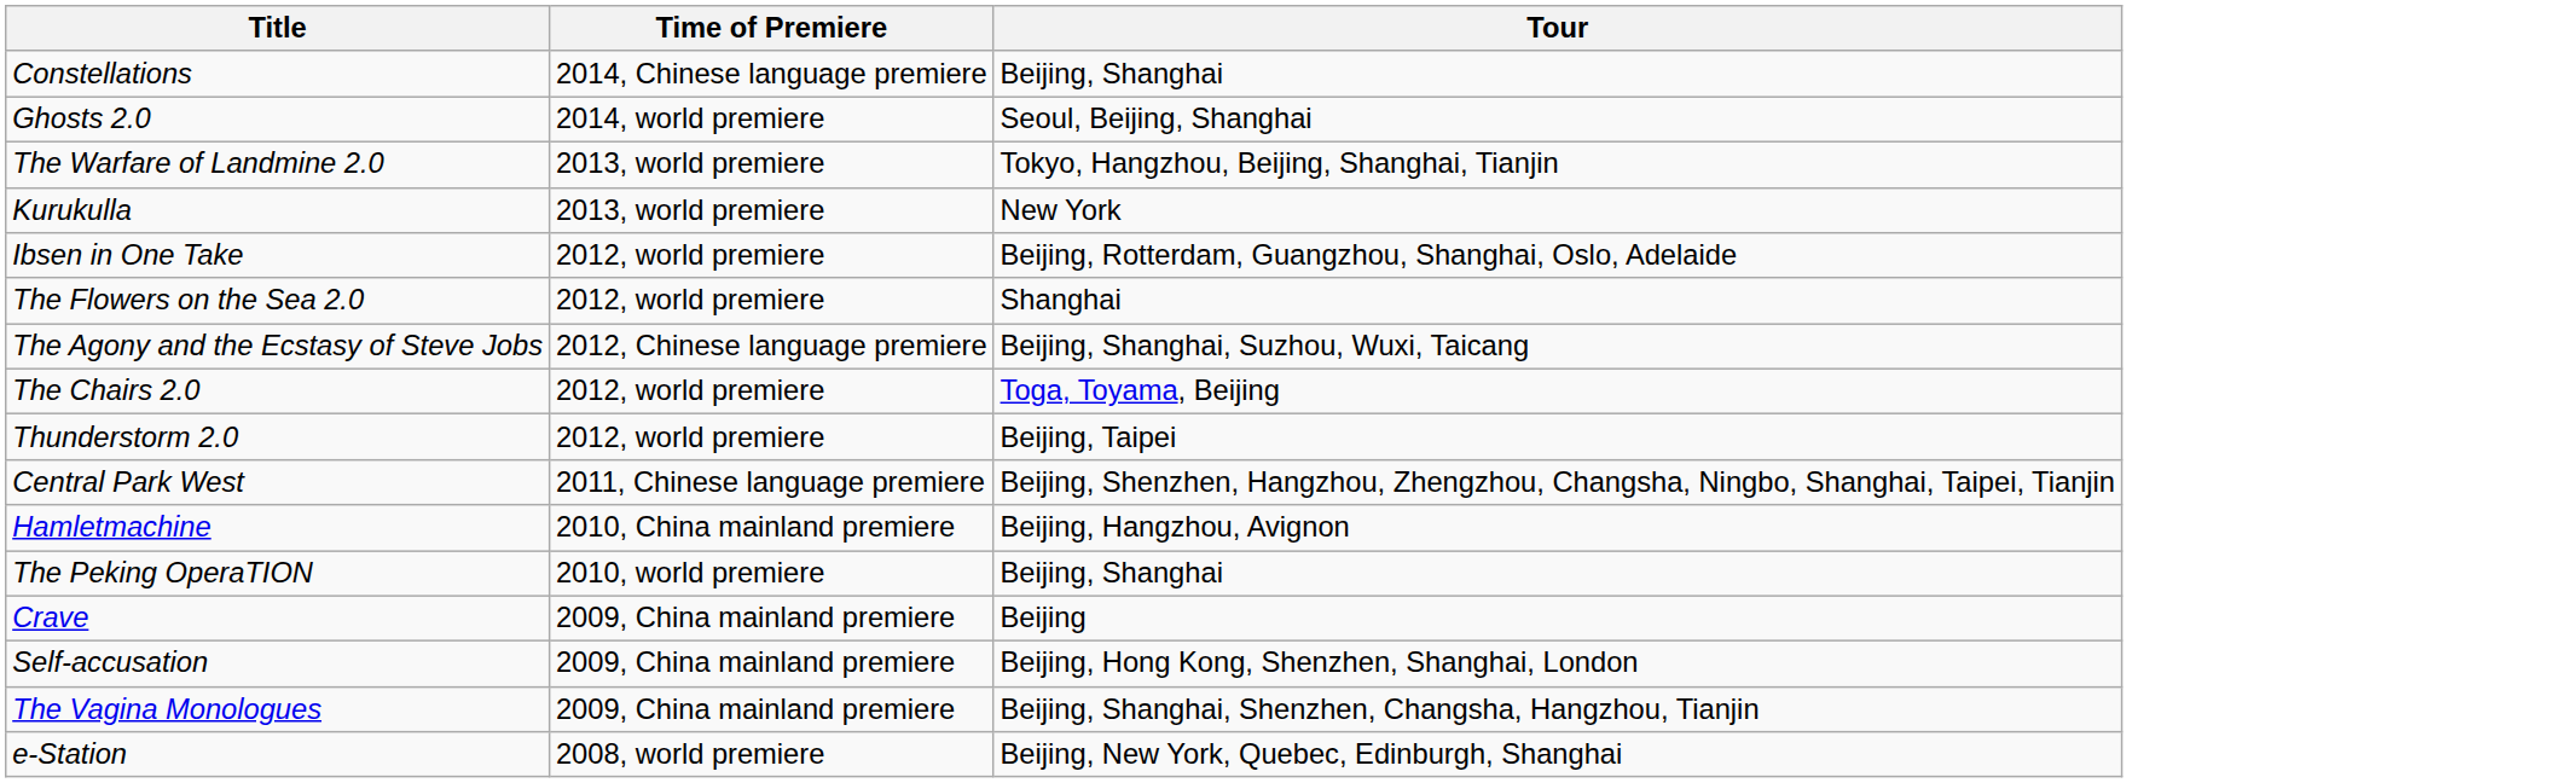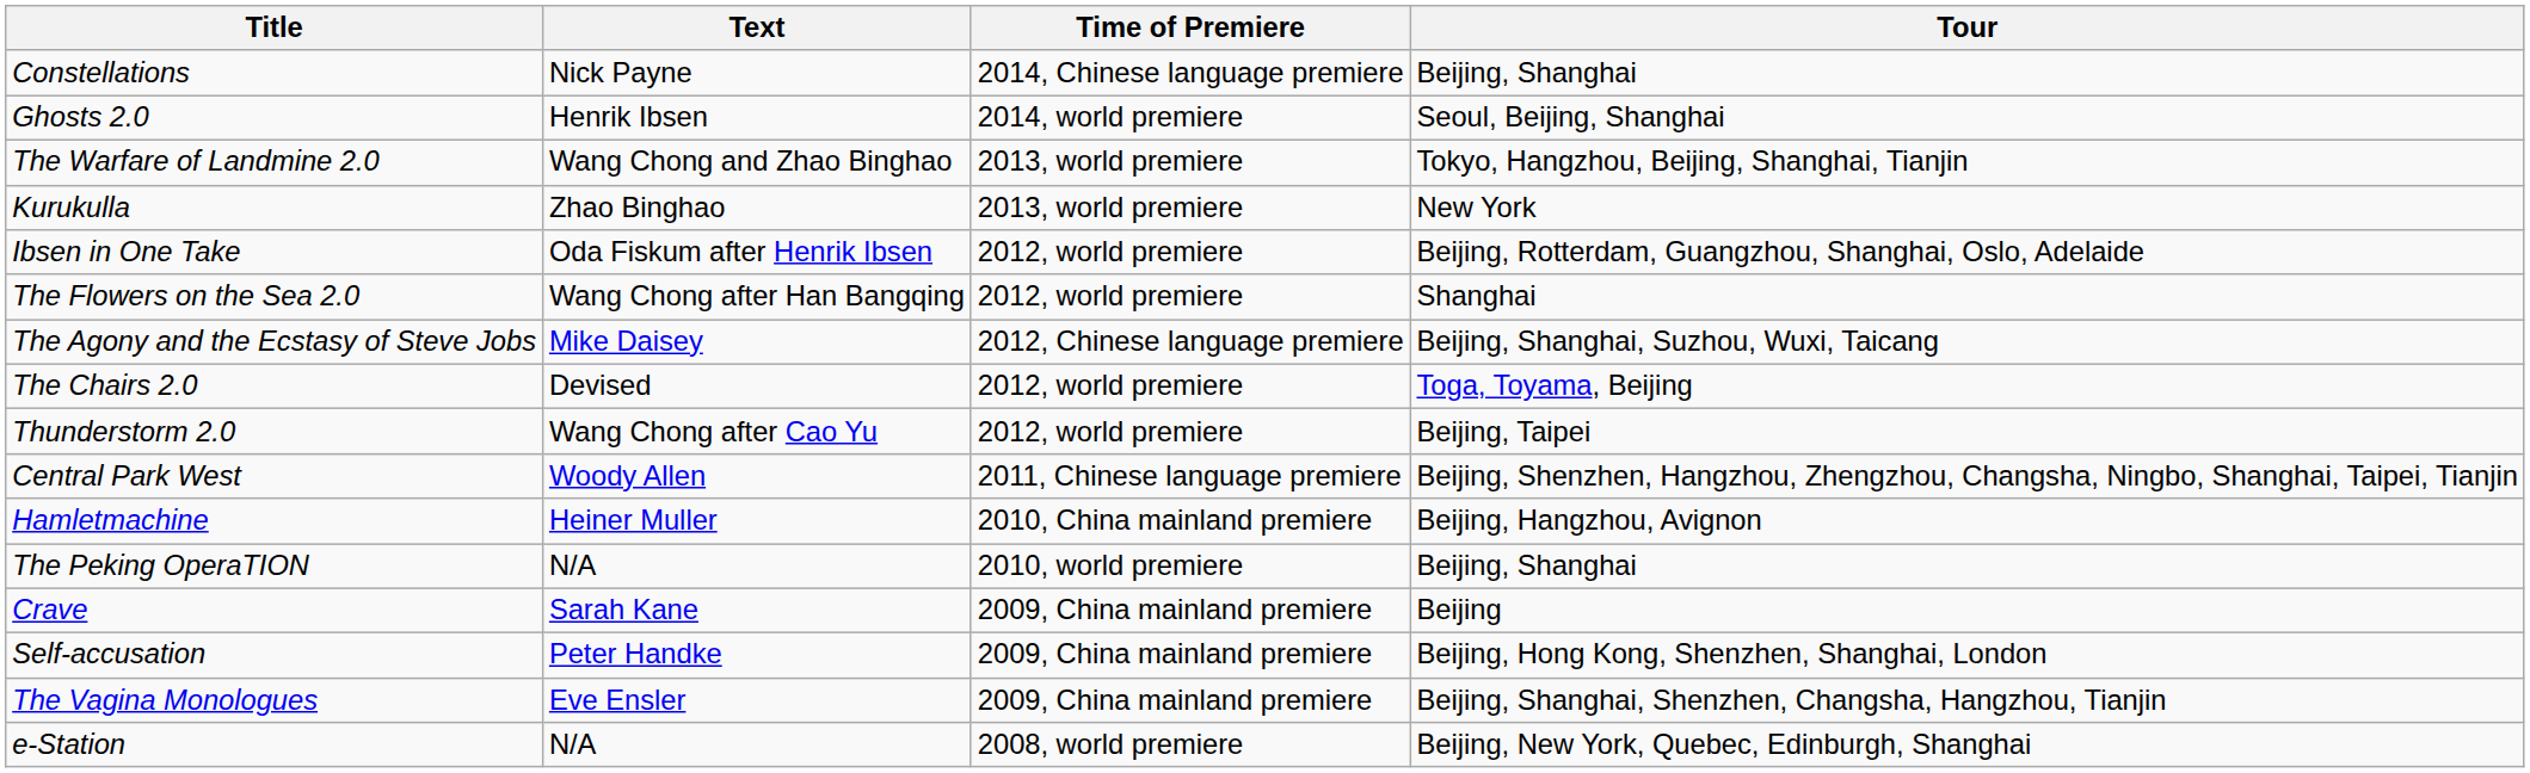 <table class="wikitable">
 <tr>
 <th>Title</th>
+<th>Text</th>
 <th>Time of Premiere</th>
 <th>Tour</th>
 </tr>
 <tr>
 <td><em>Constellations</em></td>
+<td>Nick Payne</td>
 <td>2014, Chinese language premiere</td>
 <td>Beijing, Shanghai</td>
 </tr>
 <tr>
 <td><em>Ghosts 2.0</em></td>
+<td>Henrik Ibsen</td>
 <td>2014, world premiere</td>
 <td>Seoul, Beijing, Shanghai</td>
 </tr>
 <tr>
 <td><em>The Warfare of Landmine 2.0</em></td>
+<td>Wang Chong and Zhao Binghao</td>
 <td>2013, world premiere</td>
 <td>Tokyo, Hangzhou, Beijing, Shanghai, Tianjin</td>
 </tr>
 <tr>
 <td><em>Kurukulla</em></td>
+<td>Zhao Binghao</td>
 <td>2013, world premiere</td>
 <td>New York</td>
 </tr>
 <tr>
 <td><em>Ibsen in One Take</em></td>
+<td>Oda Fiskum after <a href='#'>Henrik Ibsen</a></td>
 <td>2012, world premiere</td>
 <td>Beijing, Rotterdam, Guangzhou, Shanghai, Oslo, Adelaide</td>
 </tr>
 <tr>
 <td><em>The Flowers on the Sea 2.0</em></td>
+<td>Wang Chong after Han Bangqing</td>
 <td>2012, world premiere</td>
 <td>Shanghai</td>
 </tr>
 <tr>
 <td><em>The Agony and the Ecstasy of Steve Jobs</em></td>
+<td><a href='#'>Mike Daisey</a></td>
 <td>2012, Chinese language premiere</td>
 <td>Beijing, Shanghai, Suzhou, Wuxi, Taicang</td>
 </tr>
 <tr>
 <td><em>The Chairs 2.0</em></td>
+<td>Devised</td>
 <td>2012, world premiere</td>
 <td><a href='#'>Toga, Toyama</a>, Beijing</td>
 </tr>
 <tr>
 <td><em>Thunderstorm 2.0</em></td>
+<td>Wang Chong after <a href='#'>Cao Yu</a></td>
 <td>2012, world premiere</td>
 <td>Beijing, Taipei</td>
 </tr>
 <tr>
 <td><em>Central Park West</em></td>
+<td><a href='#'>Woody Allen</a></td>
 <td>2011, Chinese language premiere</td>
 <td>Beijing, Shenzhen, Hangzhou, Zhengzhou, Changsha, Ningbo, Shanghai, Taipei, Tianjin</td>
 </tr>
 <tr>
 <td><em><a href='#'>Hamletmachine</a></em></td>
+<td><a href='#'>Heiner Muller</a></td>
 <td>2010, China mainland premiere</td>
 <td>Beijing, Hangzhou, Avignon</td>
 </tr>
 <tr>
 <td><em>The Peking OperaTION</em></td>
+<td>N/A</td>
 <td>2010, world premiere</td>
 <td>Beijing, Shanghai</td>
 </tr>
 <tr>
 <td><em><a href='#'>Crave</a></em></td>
+<td><a href='#'>Sarah Kane</a></td>
 <td>2009, China mainland premiere</td>
 <td>Beijing</td>
 </tr>
 <tr>
 <td><em>Self-accusation</em></td>
+<td><a href='#'>Peter Handke</a></td>
 <td>2009, China mainland premiere</td>
 <td>Beijing, Hong Kong, Shenzhen, Shanghai, London</td>
 </tr>
 <tr>
 <td><em><a href='#'>The Vagina Monologues</a></em></td>
+<td><a href='#'>Eve Ensler</a></td>
 <td>2009, China mainland premiere</td>
 <td>Beijing, Shanghai, Shenzhen, Changsha, Hangzhou, Tianjin</td>
 </tr>
 <tr>
 <td><em>e-Station</em></td>
+<td>N/A</td>
 <td>2008, world premiere</td>
 <td>Beijing, New York, Quebec, Edinburgh, Shanghai</td>
 </tr>
 </table>
